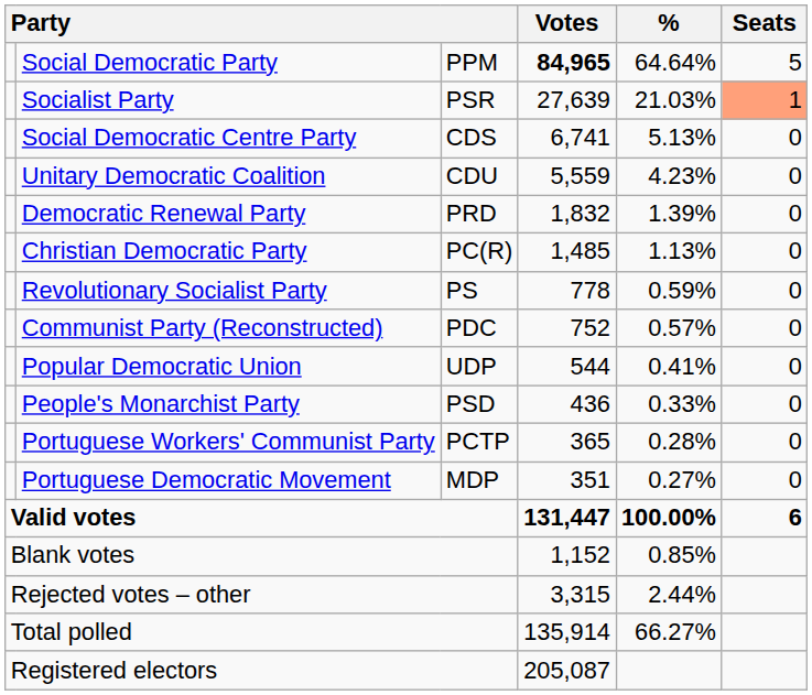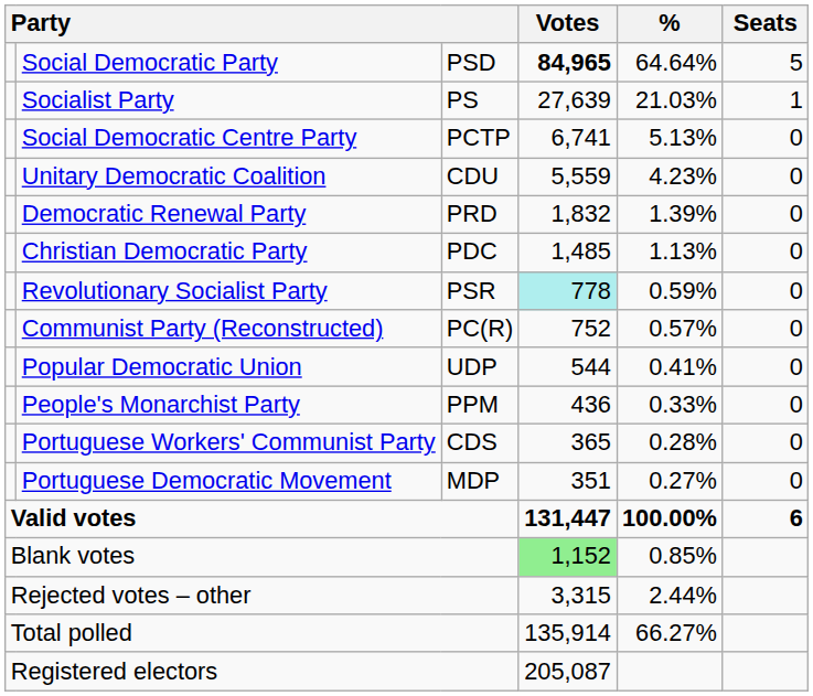 <table class="wikitable" border="1" style="text-align:right;">
 <tr>
 <th style="text-align:left;" colspan=3>Party</th>
 <th align=center width="50">Votes</th>
 <th align=center width="50">%</th>
 <th align=center width="50">Seats</th>
 </tr>
 <tr>
 <td></td>
 <td align=left><a href='#'>Social Democratic Party</a></td>
-<td align=left>PPM</td>
+<td align=left>PSD</td>
 <td><strong>84,965</strong></td>
 <td>64.64%</td>
 <td>5</td>
 </tr>
 <tr>
 <td></td>
 <td align=left><a href='#'>Socialist Party</a></td>
-<td align=left>PSR</td>
+<td align=left>PS</td>
 <td>27,639</td>
 <td>21.03%</td>
-<td style="background: lightsalmon;">1</td>
+<td>1</td>
 </tr>
 <tr>
 <td></td>
 <td align=left style="white-space: nowrap;"><a href='#'>Social Democratic Centre Party</a></td>
-<td align=left>CDS</td>
+<td align=left>PCTP</td>
 <td>6,741</td>
 <td>5.13%</td>
 <td>0</td>
 </tr>
 <tr>
 <td></td>
 <td align=left style="white-space: nowrap;"><a href='#'>Unitary Democratic Coalition</a></td>
 <td align=left>CDU</td>
 <td>5,559</td>
 <td>4.23%</td>
 <td>0</td>
 </tr>
 <tr>
 <td></td>
 <td align=left><a href='#'>Democratic Renewal Party</a></td>
 <td align=left>PRD</td>
 <td>1,832</td>
 <td>1.39%</td>
 <td>0</td>
 </tr>
 <tr>
 <td></td>
 <td align=left style="white-space: nowrap;"><a href='#'>Christian Democratic Party</a></td>
-<td align=left>PC(R)</td>
+<td align=left>PDC</td>
 <td>1,485</td>
 <td>1.13%</td>
 <td>0</td>
 </tr>
 <tr>
 <td></td>
 <td align=left><a href='#'>Revolutionary Socialist Party</a></td>
-<td align=left>PS</td>
-<td>778</td>
+<td align=left>PSR</td>
+<td style="background: paleturquoise;">778</td>
 <td>0.59%</td>
 <td>0</td>
 </tr>
 <tr>
 <td></td>
 <td align=left><a href='#'>Communist Party (Reconstructed)</a></td>
-<td align=left>PDC</td>
+<td align=left>PC(R)</td>
 <td>752</td>
 <td>0.57%</td>
 <td>0</td>
 </tr>
 <tr>
 <td></td>
 <td align=left><a href='#'>Popular Democratic Union</a></td>
 <td align=left>UDP</td>
 <td>544</td>
 <td>0.41%</td>
 <td>0</td>
 </tr>
 <tr>
 <td></td>
 <td align=left><a href='#'>People's Monarchist Party</a></td>
-<td align=left>PSD</td>
+<td align=left>PPM</td>
 <td>436</td>
 <td>0.33%</td>
 <td>0</td>
 </tr>
 <tr>
 <td></td>
 <td align=left><a href='#'>Portuguese Workers' Communist Party</a></td>
-<td align=left>PCTP</td>
+<td align=left>CDS</td>
 <td>365</td>
 <td>0.28%</td>
 <td>0</td>
 </tr>
 <tr>
 <td></td>
 <td align=left><a href='#'>Portuguese Democratic Movement</a></td>
 <td align=left>MDP</td>
 <td>351</td>
 <td>0.27%</td>
 <td>0</td>
 </tr>
 <tr style="font-weight:bold">
 <td align=left colspan=3>Valid votes</td>
 <td>131,447</td>
 <td>100.00%</td>
 <td>6</td>
 </tr>
 <tr>
 <td align=left colspan=3>Blank votes</td>
-<td>1,152</td>
+<td style="background: lightgreen;">1,152</td>
 <td>0.85%</td>
 <td></td>
 </tr>
 <tr>
 <td align=left colspan=3>Rejected votes – other</td>
 <td>3,315</td>
 <td>2.44%</td>
 <td></td>
 </tr>
 <tr>
 <td align=left colspan=3>Total polled</td>
 <td>135,914</td>
 <td>66.27%</td>
 <td></td>
 </tr>
 <tr>
 <td align=left colspan=3>Registered electors</td>
 <td>205,087</td>
 <td></td>
 <td></td>
 </tr>
 </table>
